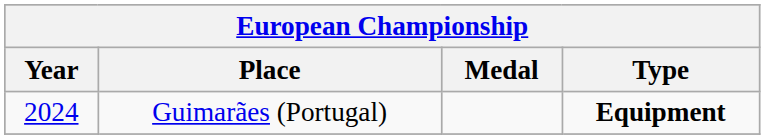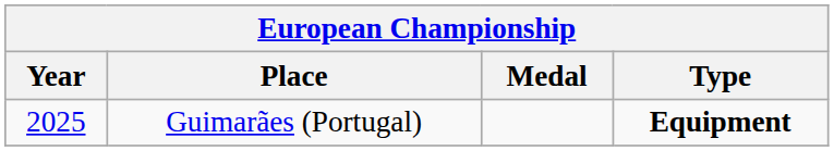 <table class="wikitable center col2izq" style="text-align:center;width:445px;">
 <tr>
 <th colspan="4"><a href='#'>European Championship</a></th>
 </tr>
 <tr>
 <th>Year</th>
 <th>Place</th>
 <th>Medal</th>
 <th>Type</th>
 </tr>
 <tr>
-<td><a href='#'>2024</a></td>
+<td><a href='#'>2025</a></td>
 <td><a href='#'>Guimarães</a> (Portugal)</td>
 <td></td>
 <td><strong>Equipment</strong></td>
 </tr>
 </table>
